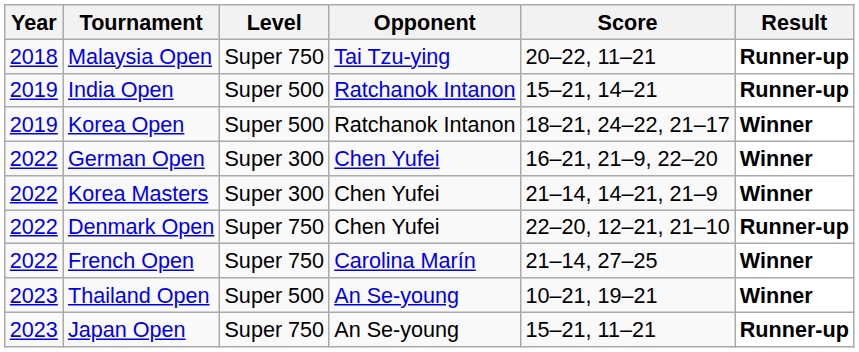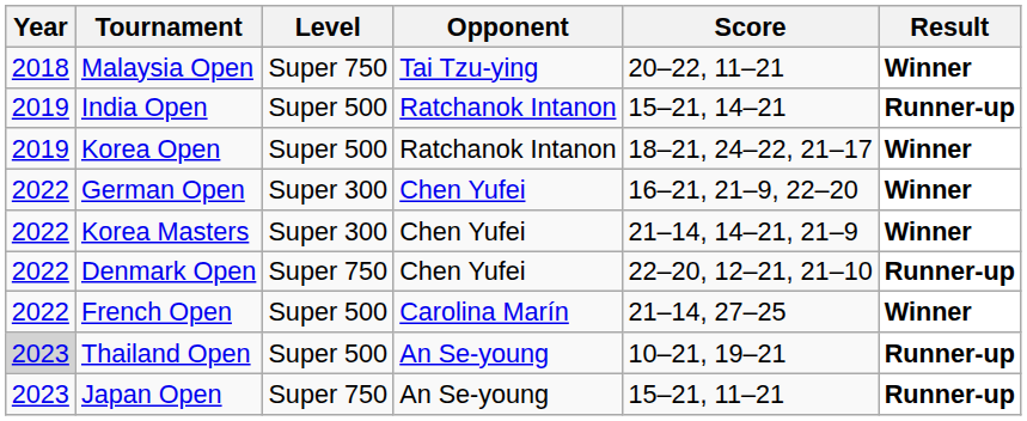 <table class="sortable wikitable" style="font-size: 90%;">
 <tr>
 <th>Year</th>
 <th>Tournament</th>
 <th>Level</th>
 <th>Opponent</th>
 <th>Score</th>
 <th>Result</th>
 </tr>
 <tr>
 <td align="center"><a href='#'>2018</a></td>
 <td align="left"><a href='#'>Malaysia Open</a></td>
 <td align="left">Super 750</td>
 <td align="left"> <a href='#'>Tai Tzu-ying</a></td>
 <td align="left">20–22, 11–21</td>
-<td style="text-align:left; background:white"> <strong>Runner-up</strong></td>
+<td style="text-align:left; background:white"> <strong>Winner</strong></td>
 </tr>
 <tr>
 <td align="center"><a href='#'>2019</a></td>
 <td align="left"><a href='#'>India Open</a></td>
 <td align="left">Super 500</td>
 <td align="left"> <a href='#'>Ratchanok Intanon</a></td>
 <td align="left">15–21, 14–21</td>
 <td style="text-align:left; background:white"> <strong>Runner-up</strong></td>
 </tr>
 <tr>
 <td align="center"><a href='#'>2019</a></td>
 <td align="left"><a href='#'>Korea Open</a></td>
 <td align="left">Super 500</td>
 <td align="left"> Ratchanok Intanon</td>
 <td align="left">18–21, 24–22, 21–17</td>
 <td style="text-align:left; background:white"> <strong>Winner</strong></td>
 </tr>
 <tr>
 <td align="center"><a href='#'>2022</a></td>
 <td align="left"><a href='#'>German Open</a></td>
 <td align="left">Super 300</td>
 <td align="left"> <a href='#'>Chen Yufei</a></td>
 <td align="left">16–21, 21–9, 22–20</td>
 <td style="text-align:left; background:white"> <strong>Winner</strong></td>
 </tr>
 <tr>
 <td align="center"><a href='#'>2022</a></td>
 <td align="left"><a href='#'>Korea Masters</a></td>
 <td align="left">Super 300</td>
 <td align="left"> Chen Yufei</td>
 <td align="left">21–14, 14–21, 21–9</td>
 <td style="text-align:left; background:white"> <strong>Winner</strong></td>
 </tr>
 <tr>
 <td align="center"><a href='#'>2022</a></td>
 <td align="left"><a href='#'>Denmark Open</a></td>
 <td align="left">Super 750</td>
 <td align="left"> Chen Yufei</td>
 <td align="left">22–20, 12–21, 21–10</td>
 <td style="text-align:left; background:white"> <strong>Runner-up</strong></td>
 </tr>
 <tr>
 <td align="center"><a href='#'>2022</a></td>
 <td align="left"><a href='#'>French Open</a></td>
-<td align="left">Super 750</td>
+<td align="left">Super 500</td>
 <td align="left"> <a href='#'>Carolina Marín</a></td>
 <td align="left">21–14, 27–25</td>
 <td style="text-align:left; background:white"> <strong>Winner</strong></td>
 </tr>
 <tr>
-<td align="center"><a href='#'>2023</a></td>
+<td align="center" style="background: lightgrey;"><a href='#'>2023</a></td>
 <td align="left"><a href='#'>Thailand Open</a></td>
 <td align="left">Super 500</td>
 <td align="left"> <a href='#'>An Se-young</a></td>
 <td align="left">10–21, 19–21</td>
-<td style="text-align:left; background:white"> <strong>Winner</strong></td>
+<td style="text-align:left; background:white"> <strong>Runner-up</strong></td>
 </tr>
 <tr>
 <td align="center"><a href='#'>2023</a></td>
 <td align="left"><a href='#'>Japan Open</a></td>
 <td align="left">Super 750</td>
 <td align="left"> An Se-young</td>
 <td align="left">15–21, 11–21</td>
 <td style="text-align:left; background:white"> <strong>Runner-up</strong></td>
 </tr>
 </table>
